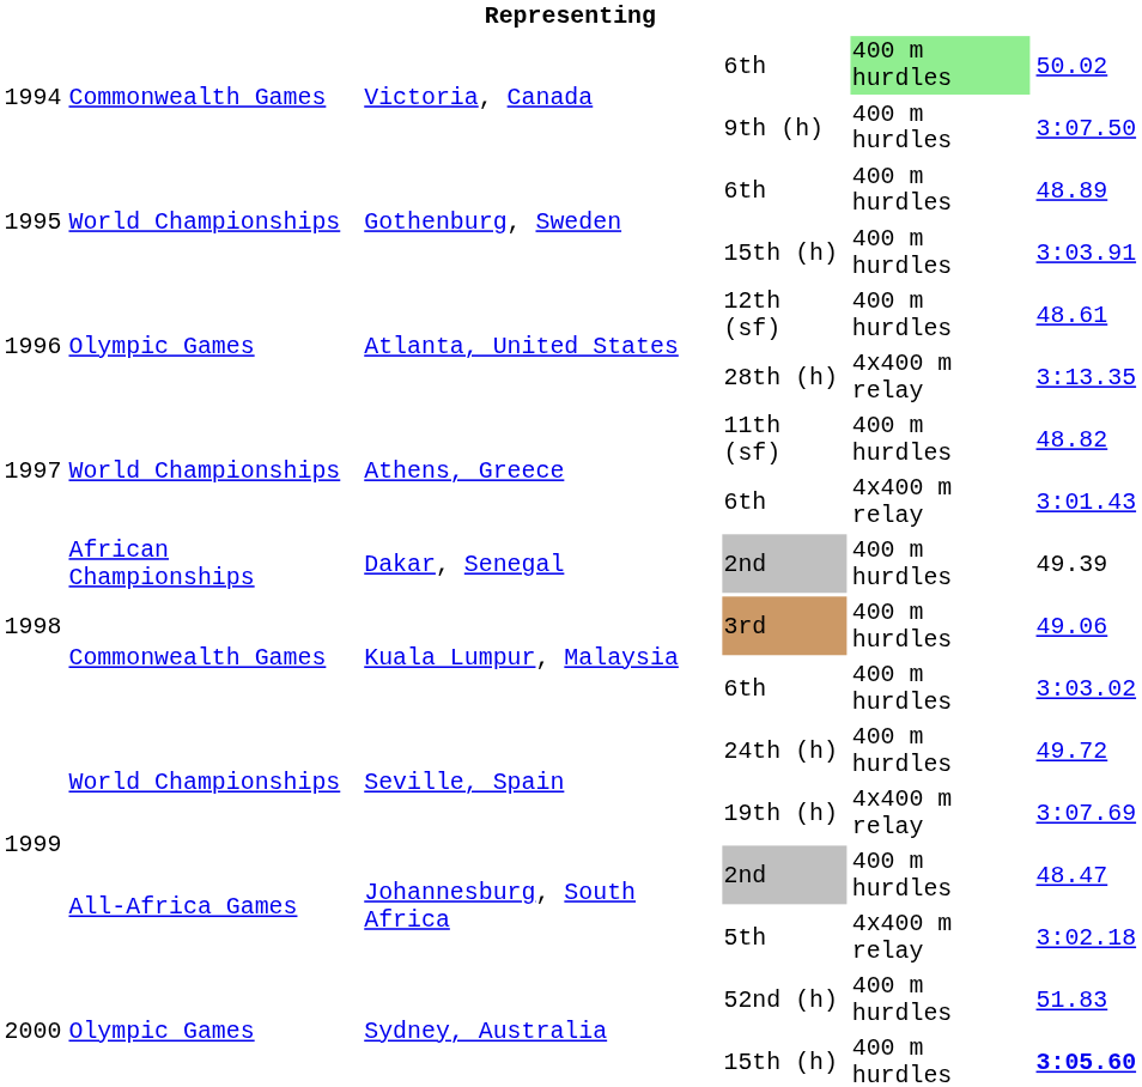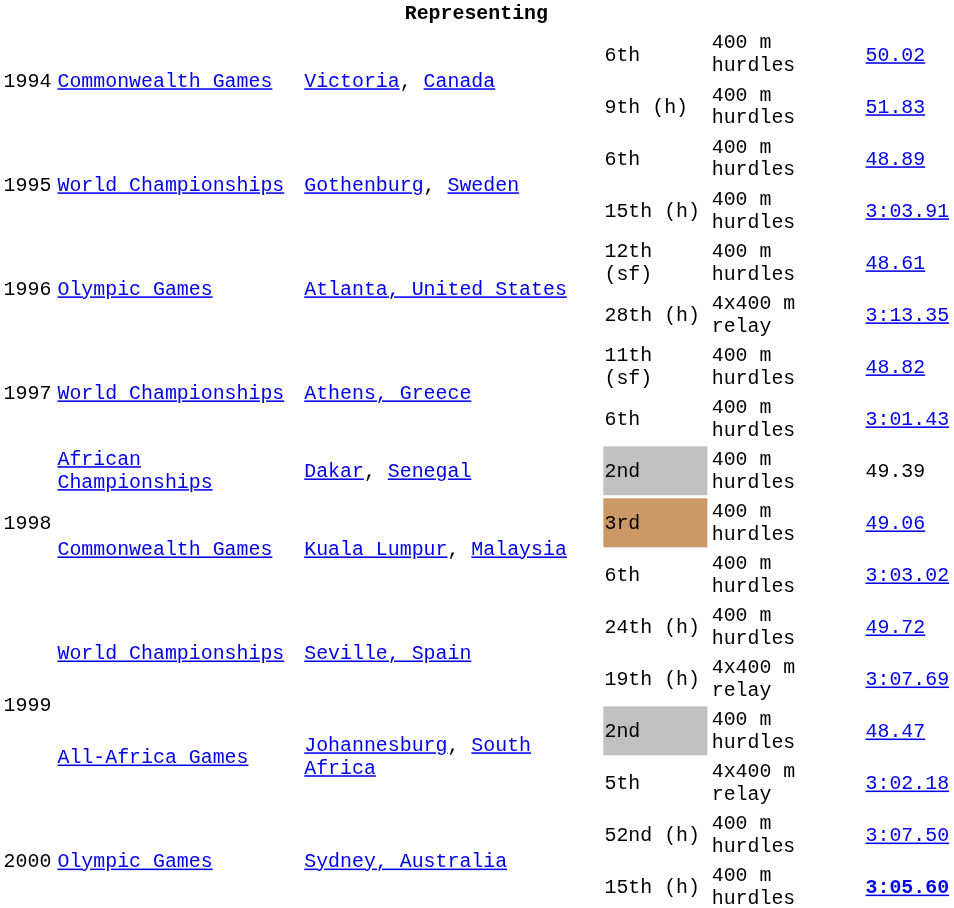 <table>
 <tr>
 <th colspan="6">Representing </th>
 </tr>
 <tr>
 <td rowspan=2>1994</td>
 <td rowspan=2><a href='#'>Commonwealth Games</a></td>
 <td rowspan=2><a href='#'>Victoria</a>, <a href='#'>Canada</a></td>
 <td>6th</td>
-<td style="background: lightgreen;">400 m hurdles</td>
+<td>400 m hurdles</td>
 <td><a href='#'>50.02</a></td>
 </tr>
 <tr>
 <td>9th (h)</td>
 <td>400 m hurdles</td>
-<td><a href='#'>3:07.50</a></td>
+<td><a href='#'>51.83</a></td>
 </tr>
 <tr>
 <td rowspan=2>1995</td>
 <td rowspan=2><a href='#'>World Championships</a></td>
 <td rowspan=2><a href='#'>Gothenburg</a>, <a href='#'>Sweden</a></td>
 <td>6th</td>
 <td>400 m hurdles</td>
 <td><a href='#'>48.89</a></td>
 </tr>
 <tr>
 <td>15th (h)</td>
 <td>400 m hurdles</td>
 <td><a href='#'>3:03.91</a></td>
 </tr>
 <tr>
 <td rowspan=2>1996</td>
 <td rowspan=2><a href='#'>Olympic Games</a></td>
 <td rowspan=2><a href='#'>Atlanta, United States</a></td>
 <td>12th (sf)</td>
 <td>400 m hurdles</td>
 <td><a href='#'>48.61</a></td>
 </tr>
 <tr>
 <td>28th (h)</td>
 <td>4x400 m relay</td>
 <td><a href='#'>3:13.35</a></td>
 </tr>
 <tr>
 <td rowspan=2>1997</td>
 <td rowspan=2><a href='#'>World Championships</a></td>
 <td rowspan=2><a href='#'>Athens, Greece</a></td>
 <td>11th (sf)</td>
 <td>400 m hurdles</td>
 <td><a href='#'>48.82</a></td>
 </tr>
 <tr>
 <td>6th</td>
-<td>4x400 m relay</td>
+<td>400 m hurdles</td>
 <td><a href='#'>3:01.43</a></td>
 </tr>
 <tr>
 <td rowspan=3>1998</td>
 <td><a href='#'>African Championships</a></td>
 <td><a href='#'>Dakar</a>, <a href='#'>Senegal</a></td>
 <td bgcolor="silver">2nd</td>
 <td>400 m hurdles</td>
 <td>49.39</td>
 </tr>
 <tr>
 <td rowspan=2><a href='#'>Commonwealth Games</a></td>
 <td rowspan=2><a href='#'>Kuala Lumpur</a>, <a href='#'>Malaysia</a></td>
 <td bgcolor="cc9966">3rd</td>
 <td>400 m hurdles</td>
 <td><a href='#'>49.06</a></td>
 </tr>
 <tr>
 <td>6th</td>
 <td>400 m hurdles</td>
 <td><a href='#'>3:03.02</a></td>
 </tr>
 <tr>
 <td rowspan=4>1999</td>
 <td rowspan=2><a href='#'>World Championships</a></td>
 <td rowspan=2><a href='#'>Seville, Spain</a></td>
 <td>24th (h)</td>
 <td>400 m hurdles</td>
 <td><a href='#'>49.72</a></td>
 </tr>
 <tr>
 <td>19th (h)</td>
 <td>4x400 m relay</td>
 <td><a href='#'>3:07.69</a></td>
 </tr>
 <tr>
 <td rowspan=2><a href='#'>All-Africa Games</a></td>
 <td rowspan=2><a href='#'>Johannesburg</a>, <a href='#'>South Africa</a></td>
 <td bgcolor="silver">2nd</td>
 <td>400 m hurdles</td>
 <td><a href='#'>48.47</a></td>
 </tr>
 <tr>
 <td>5th</td>
 <td>4x400 m relay</td>
 <td><a href='#'>3:02.18</a></td>
 </tr>
 <tr>
 <td rowspan=2>2000</td>
 <td rowspan=2><a href='#'>Olympic Games</a></td>
 <td rowspan=2><a href='#'>Sydney, Australia</a></td>
 <td>52nd (h)</td>
 <td>400 m hurdles</td>
-<td><a href='#'>51.83</a></td>
+<td><a href='#'>3:07.50</a></td>
 </tr>
 <tr>
 <td>15th (h)</td>
 <td>400 m hurdles</td>
 <td><strong><a href='#'>3:05.60</a></strong></td>
 </tr>
 </table>
